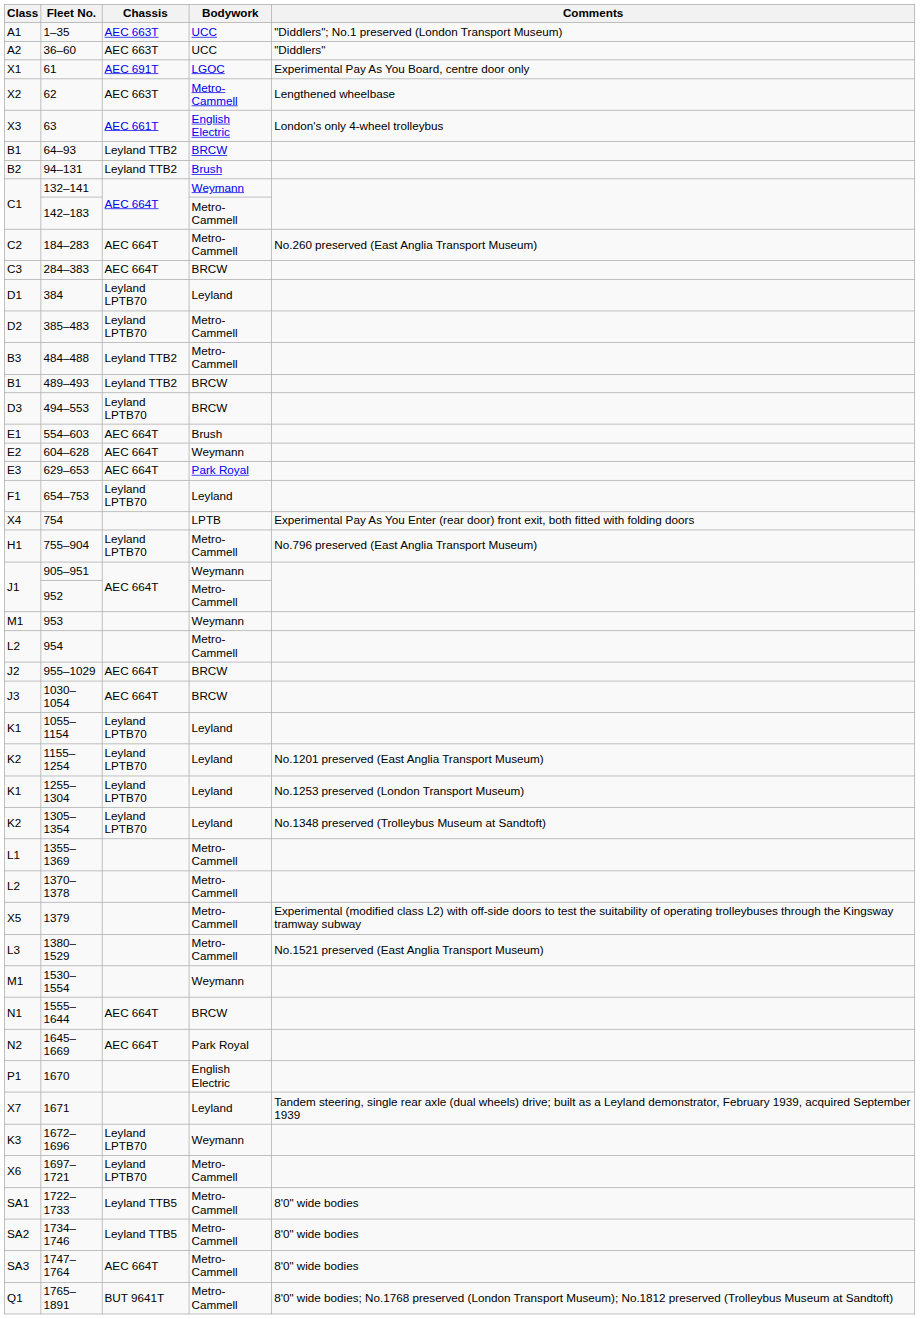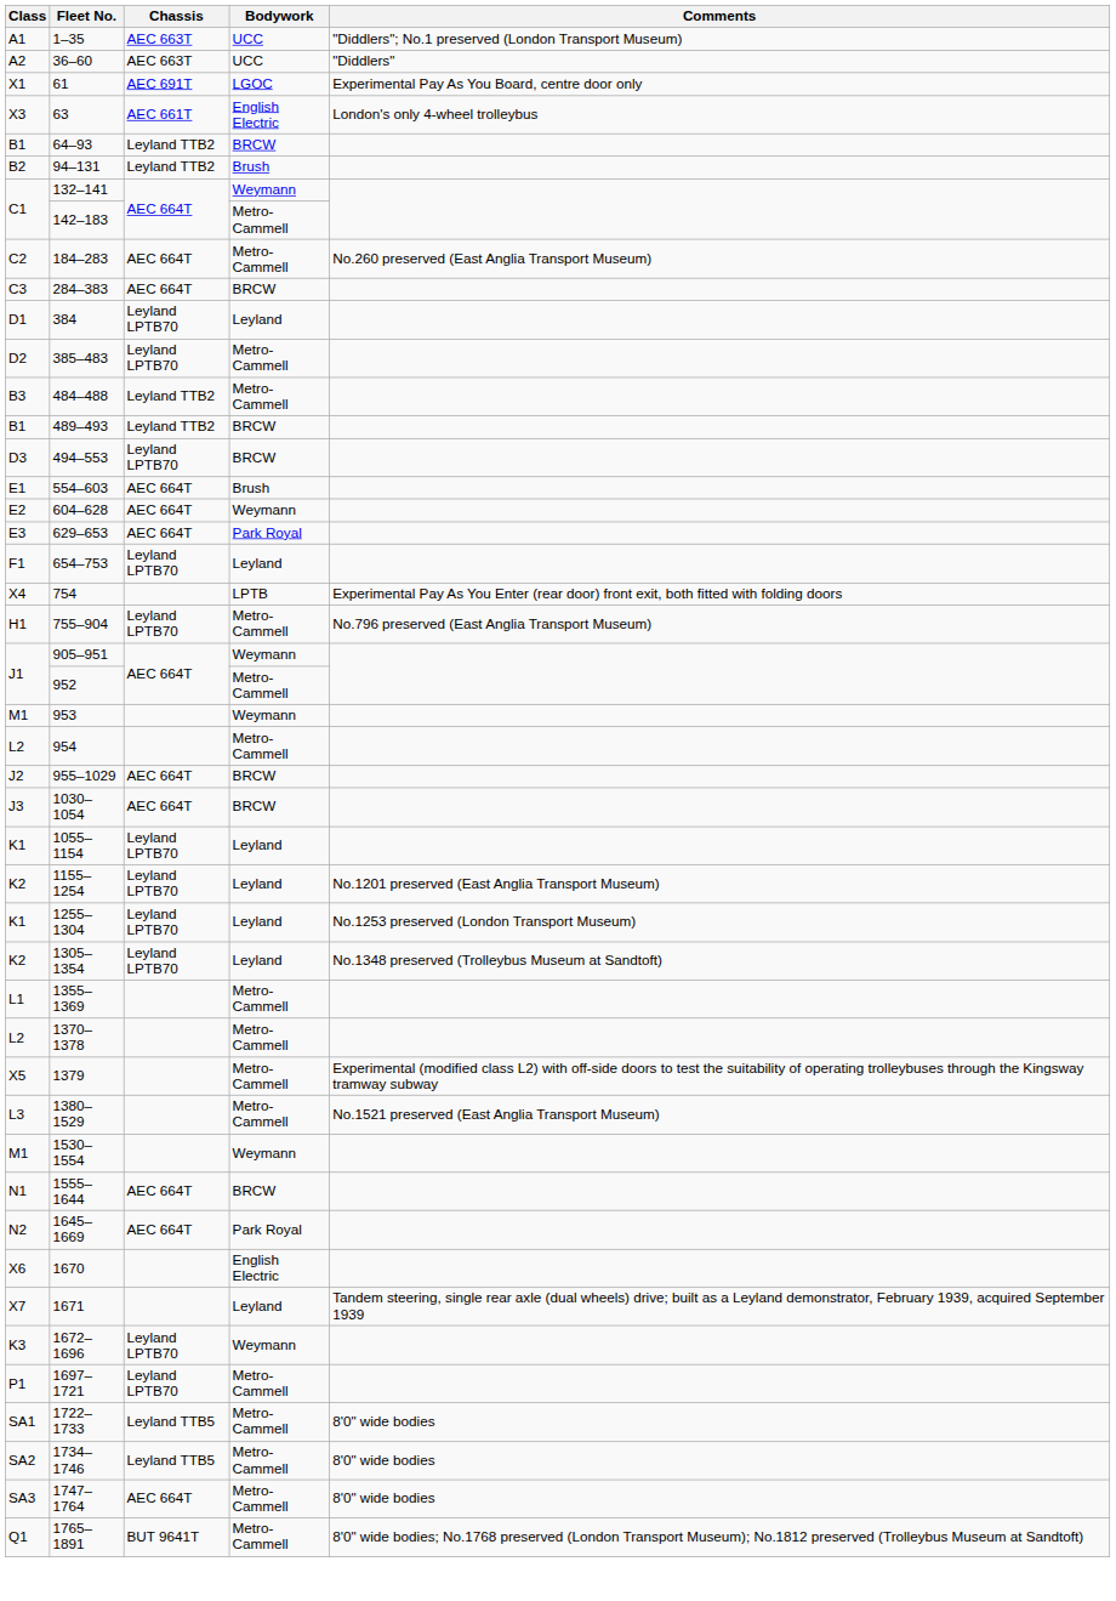 <table class="wikitable sortable">
 <tr>
 <th>Class</th>
 <th>Fleet No.</th>
 <th>Chassis</th>
 <th>Bodywork</th>
 <th>Comments</th>
 </tr>
 <tr>
 <td>A1</td>
 <td>1–35</td>
 <td><a href='#'>AEC 663T</a></td>
 <td><a href='#'>UCC</a></td>
 <td>"Diddlers"; No.1 preserved (London Transport Museum)</td>
 </tr>
 <tr>
 <td>A2</td>
 <td>36–60</td>
 <td>AEC 663T</td>
 <td>UCC</td>
 <td>"Diddlers"</td>
 </tr>
 <tr>
 <td>X1</td>
 <td>61</td>
 <td><a href='#'>AEC 691T</a></td>
 <td><a href='#'>LGOC</a></td>
 <td>Experimental Pay As You Board, centre door only</td>
-</tr>
-<tr>
-<td>X2</td>
-<td>62</td>
-<td>AEC 663T</td>
-<td><a href='#'>Metro-Cammell</a></td>
-<td>Lengthened wheelbase</td>
 </tr>
 <tr>
 <td>X3</td>
 <td>63</td>
 <td><a href='#'>AEC 661T</a></td>
 <td><a href='#'>English Electric</a></td>
 <td>London's only 4-wheel trolleybus</td>
 </tr>
 <tr>
 <td>B1</td>
 <td>64–93</td>
 <td>Leyland TTB2</td>
 <td><a href='#'>BRCW</a></td>
 <td></td>
 </tr>
 <tr>
 <td>B2</td>
 <td>94–131</td>
 <td>Leyland TTB2</td>
 <td><a href='#'>Brush</a></td>
 <td></td>
 </tr>
 <tr>
 <td rowspan=2>C1</td>
 <td>132–141</td>
 <td rowspan=2><a href='#'>AEC 664T</a></td>
 <td><a href='#'>Weymann</a></td>
 <td rowspan=2></td>
 </tr>
 <tr>
 <td>142–183</td>
 <td>Metro-Cammell</td>
 </tr>
 <tr>
 <td>C2</td>
 <td>184–283</td>
 <td>AEC 664T</td>
 <td>Metro-Cammell</td>
 <td>No.260 preserved (East Anglia Transport Museum)</td>
 </tr>
 <tr>
 <td>C3</td>
 <td>284–383</td>
 <td>AEC 664T</td>
 <td>BRCW</td>
 <td></td>
 </tr>
 <tr>
 <td>D1</td>
 <td>384</td>
 <td>Leyland LPTB70</td>
 <td>Leyland</td>
 <td></td>
 </tr>
 <tr>
 <td>D2</td>
 <td>385–483</td>
 <td>Leyland LPTB70</td>
 <td>Metro-Cammell</td>
 <td></td>
 </tr>
 <tr>
 <td>B3</td>
 <td>484–488</td>
 <td>Leyland TTB2</td>
 <td>Metro-Cammell</td>
 <td></td>
 </tr>
 <tr>
 <td>B1</td>
 <td>489–493</td>
 <td>Leyland TTB2</td>
 <td>BRCW</td>
 <td></td>
 </tr>
 <tr>
 <td>D3</td>
 <td>494–553</td>
 <td>Leyland LPTB70</td>
 <td>BRCW</td>
 <td></td>
 </tr>
 <tr>
 <td>E1</td>
 <td>554–603</td>
 <td>AEC 664T</td>
 <td>Brush</td>
 <td></td>
 </tr>
 <tr>
 <td>E2</td>
 <td>604–628</td>
 <td>AEC 664T</td>
 <td>Weymann</td>
 <td></td>
 </tr>
 <tr>
 <td>E3</td>
 <td>629–653</td>
 <td>AEC 664T</td>
 <td><a href='#'>Park Royal</a></td>
 <td></td>
 </tr>
 <tr>
 <td>F1</td>
 <td>654–753</td>
 <td>Leyland LPTB70</td>
 <td>Leyland</td>
 <td></td>
 </tr>
 <tr>
 <td>X4</td>
 <td>754</td>
 <td></td>
 <td>LPTB</td>
 <td>Experimental Pay As You Enter (rear door) front exit, both fitted with folding doors</td>
 </tr>
 <tr>
 <td>H1</td>
 <td>755–904</td>
 <td>Leyland LPTB70</td>
 <td>Metro-Cammell</td>
 <td>No.796 preserved (East Anglia Transport Museum)</td>
 </tr>
 <tr>
 <td rowspan=2>J1</td>
 <td>905–951</td>
 <td rowspan=2>AEC 664T</td>
 <td>Weymann</td>
 <td rowspan=2></td>
 </tr>
 <tr>
 <td>952</td>
 <td>Metro-Cammell</td>
 </tr>
 <tr>
 <td>M1</td>
 <td>953</td>
 <td></td>
 <td>Weymann</td>
 <td></td>
 </tr>
 <tr>
 <td>L2</td>
 <td>954</td>
 <td></td>
 <td>Metro-Cammell</td>
 <td></td>
 </tr>
 <tr>
 <td>J2</td>
 <td>955–1029</td>
 <td>AEC 664T</td>
 <td>BRCW</td>
 <td></td>
 </tr>
 <tr>
 <td>J3</td>
 <td>1030–1054</td>
 <td>AEC 664T</td>
 <td>BRCW</td>
 <td></td>
 </tr>
 <tr>
 <td>K1</td>
 <td>1055–1154</td>
 <td>Leyland LPTB70</td>
 <td>Leyland</td>
 <td></td>
 </tr>
 <tr>
 <td>K2</td>
 <td>1155–1254</td>
 <td>Leyland LPTB70</td>
 <td>Leyland</td>
 <td>No.1201 preserved (East Anglia Transport Museum)</td>
 </tr>
 <tr>
 <td>K1</td>
 <td>1255–1304</td>
 <td>Leyland LPTB70</td>
 <td>Leyland</td>
 <td>No.1253 preserved (London Transport Museum)</td>
 </tr>
 <tr>
 <td>K2</td>
 <td>1305–1354</td>
 <td>Leyland LPTB70</td>
 <td>Leyland</td>
 <td>No.1348 preserved (Trolleybus Museum at Sandtoft)</td>
 </tr>
 <tr>
 <td>L1</td>
 <td>1355–1369</td>
 <td></td>
 <td>Metro-Cammell</td>
 <td></td>
 </tr>
 <tr>
 <td>L2</td>
 <td>1370–1378</td>
 <td></td>
 <td>Metro-Cammell</td>
 <td></td>
 </tr>
 <tr>
 <td>X5</td>
 <td>1379</td>
 <td></td>
 <td>Metro-Cammell</td>
 <td>Experimental (modified class L2) with off-side doors to test the suitability of operating trolleybuses through the Kingsway tramway subway</td>
 </tr>
 <tr>
 <td>L3</td>
 <td>1380–1529</td>
 <td></td>
 <td>Metro-Cammell</td>
 <td>No.1521 preserved (East Anglia Transport Museum)</td>
 </tr>
 <tr>
 <td>M1</td>
 <td>1530–1554</td>
 <td></td>
 <td>Weymann</td>
 <td></td>
 </tr>
 <tr>
 <td>N1</td>
 <td>1555–1644</td>
 <td>AEC 664T</td>
 <td>BRCW</td>
 <td></td>
 </tr>
 <tr>
 <td>N2</td>
 <td>1645–1669</td>
 <td>AEC 664T</td>
 <td>Park Royal</td>
 <td></td>
 </tr>
 <tr>
-<td>P1</td>
+<td>X6</td>
 <td>1670</td>
 <td></td>
 <td>English Electric</td>
 <td></td>
 </tr>
 <tr>
 <td>X7</td>
 <td>1671</td>
 <td></td>
 <td>Leyland</td>
 <td>Tandem steering, single rear axle (dual wheels) drive; built as a Leyland demonstrator, February 1939, acquired September 1939</td>
 </tr>
 <tr>
 <td>K3</td>
 <td>1672–1696</td>
 <td>Leyland LPTB70</td>
 <td>Weymann</td>
 <td></td>
 </tr>
 <tr>
-<td>X6</td>
+<td>P1</td>
 <td>1697–1721</td>
 <td>Leyland LPTB70</td>
 <td>Metro-Cammell</td>
 <td></td>
 </tr>
 <tr>
 <td>SA1</td>
 <td>1722–1733</td>
 <td>Leyland TTB5</td>
 <td>Metro-Cammell</td>
 <td>8'0" wide bodies</td>
 </tr>
 <tr>
 <td>SA2</td>
 <td>1734–1746</td>
 <td>Leyland TTB5</td>
 <td>Metro-Cammell</td>
 <td>8'0" wide bodies</td>
 </tr>
 <tr>
 <td>SA3</td>
 <td>1747–1764</td>
 <td>AEC 664T</td>
 <td>Metro-Cammell</td>
 <td>8'0" wide bodies</td>
 </tr>
 <tr>
 <td>Q1</td>
 <td>1765–1891</td>
 <td>BUT 9641T</td>
 <td>Metro-Cammell</td>
 <td>8'0" wide bodies; No.1768 preserved (London Transport Museum); No.1812 preserved (Trolleybus Museum at Sandtoft)</td>
 </tr>
 </table>
